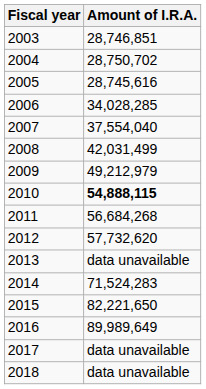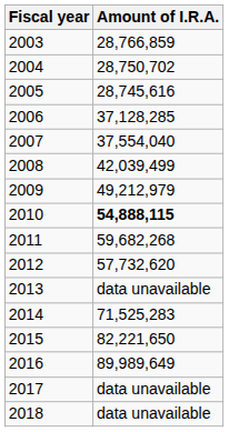 <table class="wikitable sortable">
 <tr valign="middle">
 <th>Fiscal year</th>
 <th>Amount of I.R.A.</th>
 </tr>
 <tr>
 <td>2003</td>
-<td>28,746,851</td>
+<td>28,766,859</td>
 </tr>
 <tr>
 <td>2004</td>
 <td>28,750,702</td>
 </tr>
 <tr>
 <td>2005</td>
 <td>28,745,616</td>
 </tr>
 <tr>
 <td>2006</td>
-<td>34,028,285</td>
+<td>37,128,285</td>
 </tr>
 <tr>
 <td>2007</td>
 <td>37,554,040</td>
 </tr>
 <tr>
 <td>2008</td>
-<td>42,031,499</td>
+<td>42,039,499</td>
 </tr>
 <tr>
 <td>2009</td>
 <td>49,212,979</td>
 </tr>
 <tr>
 <td>2010</td>
 <td><strong>54,888,115</strong></td>
 </tr>
 <tr>
 <td>2011</td>
-<td>56,684,268</td>
+<td>59,682,268</td>
 </tr>
 <tr>
 <td>2012</td>
 <td>57,732,620</td>
 </tr>
 <tr>
 <td>2013</td>
 <td>data unavailable</td>
 </tr>
 <tr>
 <td>2014</td>
-<td>71,524,283</td>
+<td>71,525,283</td>
 </tr>
 <tr>
 <td>2015</td>
 <td>82,221,650</td>
 </tr>
 <tr>
 <td>2016</td>
 <td>89,989,649</td>
 </tr>
 <tr>
 <td>2017</td>
 <td>data unavailable</td>
 </tr>
 <tr>
 <td>2018</td>
 <td>data unavailable</td>
 </tr>
 </table>
